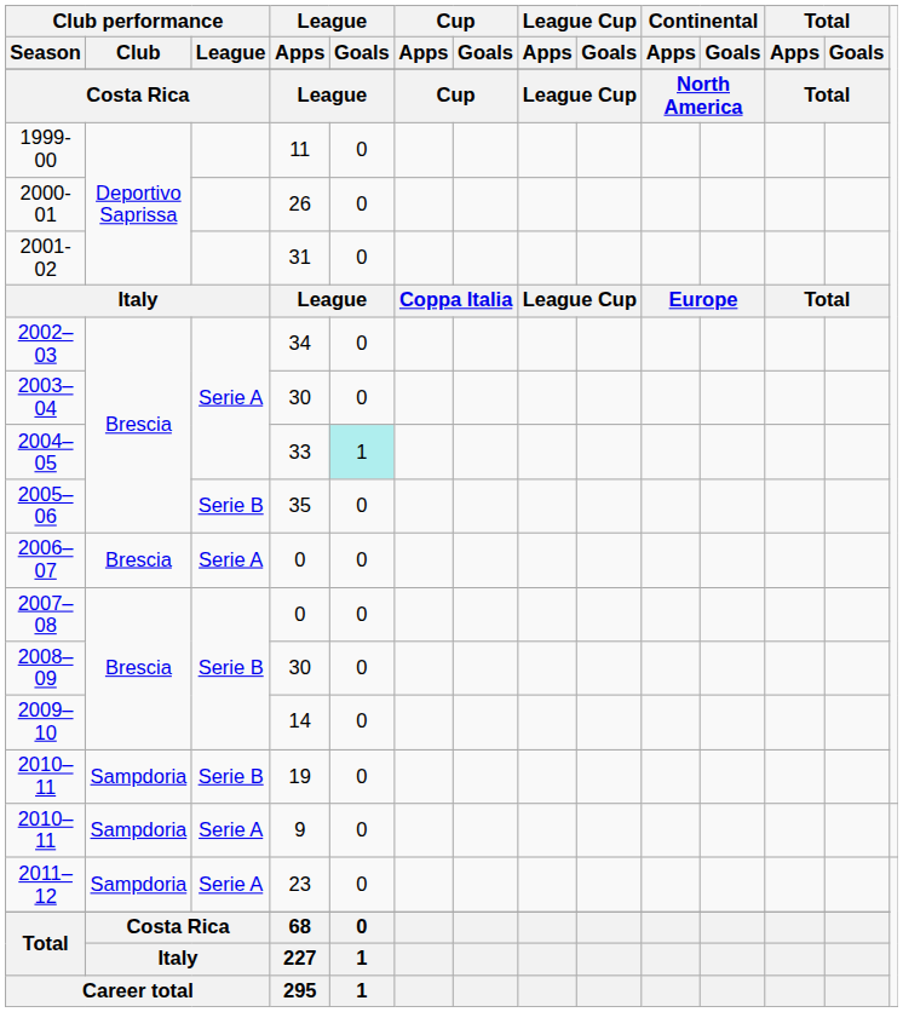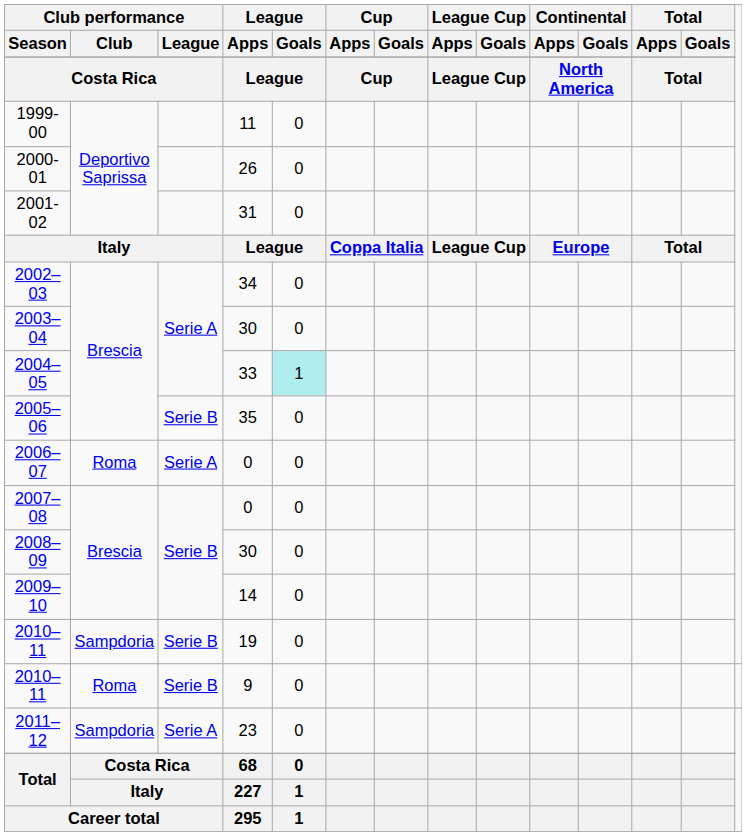 <table class="wikitable" style="text-align:center">
 <tr>
 <th colspan=3>Club performance</th>
 <th colspan=2>League</th>
 <th colspan=2>Cup</th>
 <th colspan=2>League Cup</th>
 <th colspan=2>Continental</th>
 <th colspan=2>Total</th>
 </tr>
 <tr>
 <th>Season</th>
 <th>Club</th>
 <th>League</th>
 <th>Apps</th>
 <th>Goals</th>
 <th>Apps</th>
 <th>Goals</th>
 <th>Apps</th>
 <th>Goals</th>
 <th>Apps</th>
 <th>Goals</th>
 <th>Apps</th>
 <th>Goals</th>
 </tr>
 <tr>
 </tr>
 <tr>
 <th colspan=3>Costa Rica</th>
 <th colspan=2>League</th>
 <th colspan=2>Cup</th>
 <th colspan=2>League Cup</th>
 <th colspan=2><a href='#'>North America</a></th>
 <th colspan=2>Total</th>
 </tr>
 <tr>
 <td>1999-00</td>
 <td rowspan="3"><a href='#'>Deportivo Saprissa</a></td>
 <td></td>
 <td>11</td>
 <td>0</td>
 <td></td>
 <td></td>
 <td></td>
 <td></td>
 <td></td>
 <td></td>
 <td></td>
 <td></td>
 </tr>
 <tr>
 <td>2000-01</td>
 <td></td>
 <td>26</td>
 <td>0</td>
 <td></td>
 <td></td>
 <td></td>
 <td></td>
 <td></td>
 <td></td>
 <td></td>
 <td></td>
 </tr>
 <tr>
 <td>2001-02</td>
 <td></td>
 <td>31</td>
 <td>0</td>
 <td></td>
 <td></td>
 <td></td>
 <td></td>
 <td></td>
 <td></td>
 <td></td>
 <td></td>
 </tr>
 <tr>
 <th colspan=3>Italy</th>
 <th colspan=2>League</th>
 <th colspan=2><a href='#'>Coppa Italia</a></th>
 <th colspan=2>League Cup</th>
 <th colspan=2><a href='#'>Europe</a></th>
 <th colspan=2>Total</th>
 </tr>
 <tr>
 <td><a href='#'>2002–03</a></td>
 <td rowspan="4"><a href='#'>Brescia</a></td>
 <td rowspan="3"><a href='#'>Serie A</a></td>
 <td>34</td>
 <td>0</td>
 <td></td>
 <td></td>
 <td></td>
 <td></td>
 <td></td>
 <td></td>
 <td></td>
 <td></td>
 </tr>
 <tr>
 <td><a href='#'>2003–04</a></td>
 <td>30</td>
 <td>0</td>
 <td></td>
 <td></td>
 <td></td>
 <td></td>
 <td></td>
 <td></td>
 <td></td>
 <td></td>
 </tr>
 <tr>
 <td><a href='#'>2004–05</a></td>
 <td>33</td>
 <td style="background: paleturquoise;">1</td>
 <td></td>
 <td></td>
 <td></td>
 <td></td>
 <td></td>
 <td></td>
 <td></td>
 <td></td>
 </tr>
 <tr>
 <td><a href='#'>2005–06</a></td>
 <td><a href='#'>Serie B</a></td>
 <td>35</td>
 <td>0</td>
 <td></td>
 <td></td>
 <td></td>
 <td></td>
 <td></td>
 <td></td>
 <td></td>
 <td></td>
 </tr>
 <tr>
 <td><a href='#'>2006–07</a></td>
-<td><a href='#'>Brescia</a></td>
+<td><a href='#'>Roma</a></td>
 <td><a href='#'>Serie A</a></td>
 <td>0</td>
 <td>0</td>
 <td></td>
 <td></td>
 <td></td>
 <td></td>
 <td></td>
 <td></td>
 <td></td>
 <td></td>
 </tr>
 <tr>
 <td><a href='#'>2007–08</a></td>
 <td rowspan="3"><a href='#'>Brescia</a></td>
 <td rowspan="3"><a href='#'>Serie B</a></td>
 <td>0</td>
 <td>0</td>
 <td></td>
 <td></td>
 <td></td>
 <td></td>
 <td></td>
 <td></td>
 <td></td>
 <td></td>
 </tr>
 <tr>
 <td><a href='#'>2008–09</a></td>
 <td>30</td>
 <td>0</td>
 <td></td>
 <td></td>
 <td></td>
 <td></td>
 <td></td>
 <td></td>
 <td></td>
 <td></td>
 </tr>
 <tr>
 <td><a href='#'>2009–10</a></td>
 <td>14</td>
 <td>0</td>
 <td></td>
 <td></td>
 <td></td>
 <td></td>
 <td></td>
 <td></td>
 <td></td>
 <td></td>
 </tr>
 <tr>
 <td><a href='#'>2010–11</a></td>
 <td><a href='#'>Sampdoria</a></td>
 <td><a href='#'>Serie B</a></td>
 <td>19</td>
 <td>0</td>
 <td></td>
 <td></td>
 <td></td>
 <td></td>
 <td></td>
 <td></td>
 <td></td>
 <td></td>
 </tr>
 <tr>
 <td><a href='#'>2010–11</a></td>
-<td><a href='#'>Sampdoria</a></td>
-<td><a href='#'>Serie A</a></td>
+<td><a href='#'>Roma</a></td>
+<td><a href='#'>Serie B</a></td>
 <td>9</td>
 <td>0</td>
 <td></td>
 <td></td>
 <td></td>
 <td></td>
 <td></td>
 <td></td>
 <td></td>
 <td></td>
 <td></td>
 </tr>
 <tr>
 <td><a href='#'>2011–12</a></td>
 <td><a href='#'>Sampdoria</a></td>
 <td><a href='#'>Serie A</a></td>
 <td>23</td>
 <td>0</td>
 <td></td>
 <td></td>
 <td></td>
 <td></td>
 <td></td>
 <td></td>
 <td></td>
 <td></td>
 </tr>
 <tr>
 </tr>
 <tr>
 <th rowspan=2>Total</th>
 <th colspan=2>Costa Rica</th>
 <th>68</th>
 <th>0</th>
 <th></th>
 <th></th>
 <th></th>
 <th></th>
 <th></th>
 <th></th>
 <th></th>
 <th></th>
 </tr>
 <tr>
 <th colspan=2>Italy</th>
 <th>227</th>
 <th>1</th>
 <th></th>
 <th></th>
 <th></th>
 <th></th>
 <th></th>
 <th></th>
 <th></th>
 <th></th>
 </tr>
 <tr>
 <th colspan=3>Career total</th>
 <th>295</th>
 <th>1</th>
 <th></th>
 <th></th>
 <th></th>
 <th></th>
 <th></th>
 <th></th>
 <th></th>
 <th></th>
 </tr>
 </table>
